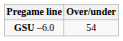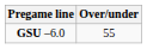 <table class="wikitable">
 <tr align="center">
 <th style=>Pregame line</th>
 <th style=>Over/under</th>
 </tr>
 <tr align="center">
 <td><strong>GSU</strong> –6.0</td>
-<td>54</td>
+<td>55</td>
 </tr>
 </table>
